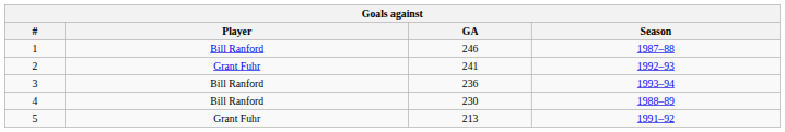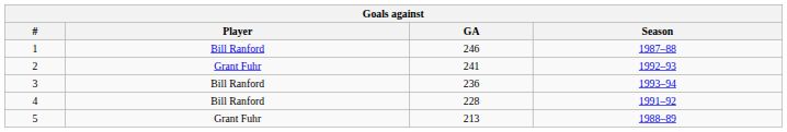 <table class="wikitable" style="text-align: center; font-size: 95%" width="70%">
 <tr>
 <th colspan="4">Goals against</th>
 </tr>
 <tr>
 <th>#</th>
 <th>Player</th>
 <th>GA</th>
 <th>Season</th>
 </tr>
 <tr>
 <td>1</td>
 <td><a href='#'>Bill Ranford</a></td>
 <td>246</td>
 <td><a href='#'>1987–88</a></td>
 </tr>
 <tr>
 <td>2</td>
 <td><a href='#'>Grant Fuhr</a></td>
 <td>241</td>
 <td><a href='#'>1992–93</a></td>
 </tr>
 <tr>
 <td>3</td>
 <td>Bill Ranford</td>
 <td>236</td>
 <td><a href='#'>1993–94</a></td>
 </tr>
 <tr>
 <td>4</td>
 <td>Bill Ranford</td>
-<td>230</td>
-<td><a href='#'>1988–89</a></td>
+<td>228</td>
+<td><a href='#'>1991–92</a></td>
 </tr>
 <tr>
 <td>5</td>
 <td>Grant Fuhr</td>
 <td>213</td>
-<td><a href='#'>1991–92</a></td>
+<td><a href='#'>1988–89</a></td>
 </tr>
 </table>
